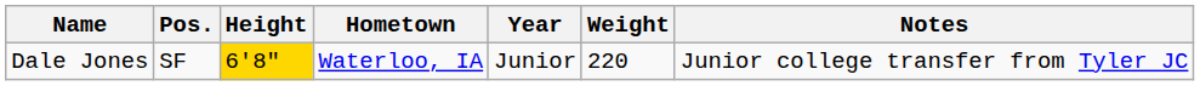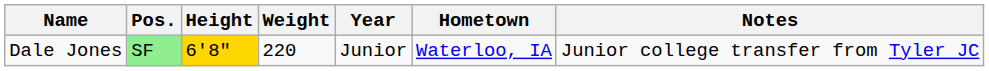 <table class="wikitable sortable" border="1">
 <tr>
 <th>Name</th>
 <th>Pos.</th>
 <th>Height</th>
+<th>Weight</th>
+<th>Year</th>
 <th>Hometown</th>
-<th>Year</th>
-<th>Weight</th>
 <th class="unsortable">Notes</th>
 </tr>
 <tr>
 <td>Dale Jones</td>
-<td>SF</td>
+<td style="background: lightgreen;">SF</td>
 <td style="background: gold;">6'8"</td>
+<td>220</td>
+<td>Junior</td>
 <td><a href='#'>Waterloo, IA</a></td>
-<td>Junior</td>
-<td>220</td>
 <td>Junior college transfer from <a href='#'>Tyler JC</a></td>
 </tr>
 </table>
